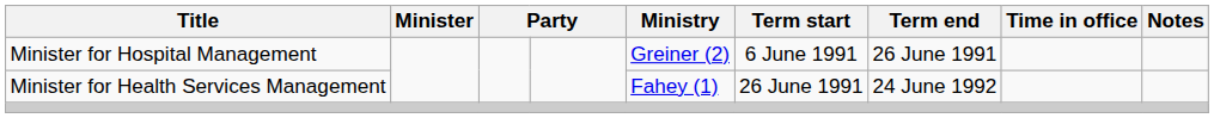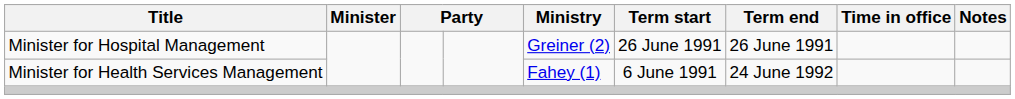 <table class="wikitable sortable">
 <tr>
 <th>Title</th>
 <th>Minister</th>
 <th colspan=2>Party</th>
 <th>Ministry</th>
 <th>Term start</th>
 <th>Term end</th>
 <th>Time in office</th>
 <th class="unsortable">Notes</th>
 </tr>
 <tr>
 <td>Minister for Hospital Management</td>
 <td rowspan=2></td>
 <td rowspan=2 > </td>
 <td rowspan=2 width=8%></td>
 <td><a href='#'>Greiner (2)</a></td>
-<td align=center>6 June 1991</td>
+<td align=center>26 June 1991</td>
 <td align=center>26 June 1991</td>
 <td align=right></td>
 <td></td>
 </tr>
 <tr>
 <td>Minister for Health Services Management</td>
 <td><a href='#'>Fahey (1)</a></td>
-<td align=center>26 June 1991</td>
+<td align=center>6 June 1991</td>
 <td align=center>24 June 1992</td>
 <td align=right></td>
 <td></td>
 </tr>
 <tr>
 <th colspan=9 style="background: #cccccc;"></th>
 </tr>
 <tr>
 </tr>
 </table>
